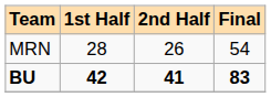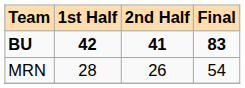 <table class="wikitable" align=right>
 <tr bgcolor=#ffdead align=center>
 <td><strong>Team</strong></td>
 <td><strong>1st Half</strong></td>
 <td><strong>2nd Half</strong></td>
 <td><strong>Final</strong></td>
 </tr>
 <tr>
+<td><strong>BU</strong></td>
+<td align=center><strong>42</strong></td>
+<td align=center><strong>41</strong></td>
+<td align=center><strong>83</strong></td>
+</tr>
+<tr>
 <td>MRN</td>
 <td align=center>28</td>
 <td align=center>26</td>
 <td align=center>54</td>
 </tr>
 <tr>
-<td><strong>BU</strong></td>
-<td align=center><strong>42</strong></td>
-<td align=center><strong>41</strong></td>
-<td align=center><strong>83</strong></td>
-</tr>
-<tr>
 </tr>
 </table>
